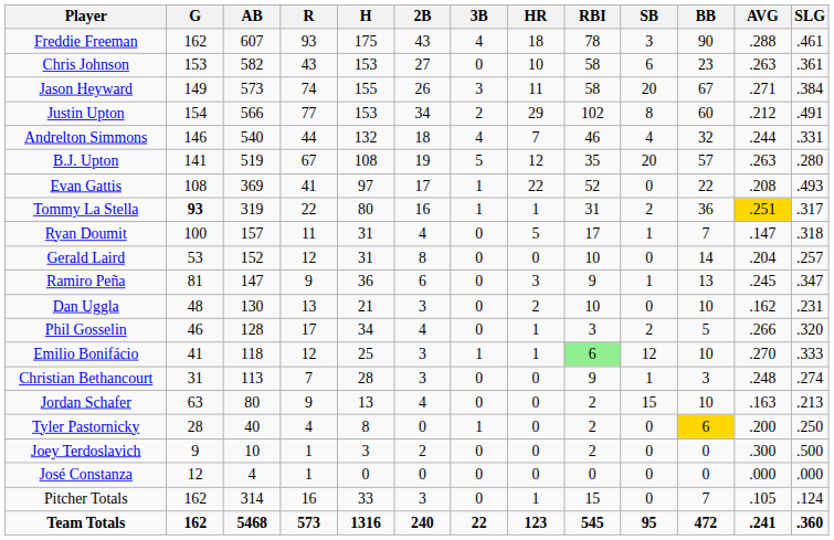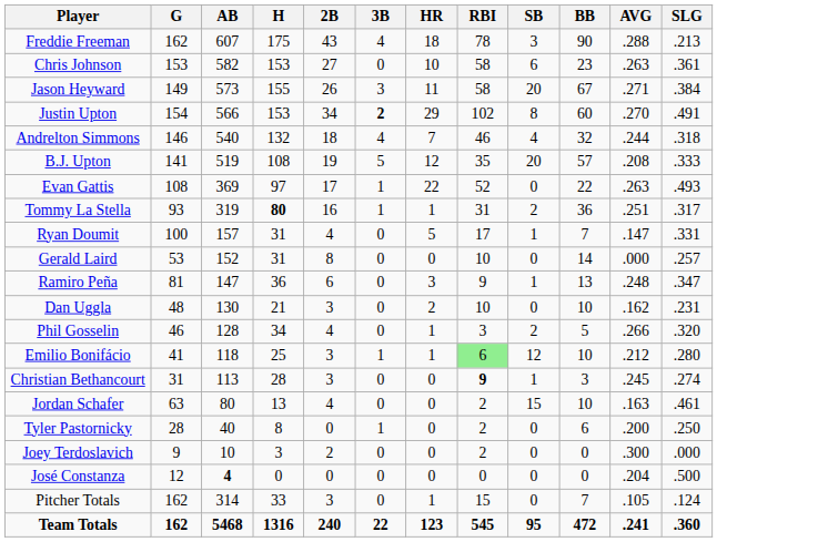 <table class=wikitable style="text-align:center">
 <tr>
 <th bgcolor=#DDDDFF; width="20%">Player</th>
 <th bgcolor=#DDDDFF; width="7%">G</th>
 <th bgcolor=#DDDDFF; width="7%">AB</th>
-<th bgcolor=#DDDDFF; width="7%">R</th>
 <th bgcolor=#DDDDFF; width="7%">H</th>
 <th bgcolor=#DDDDFF; width="7%">2B</th>
 <th bgcolor=#DDDDFF; width="7%">3B</th>
 <th bgcolor=#DDDDFF; width="7%">HR</th>
 <th bgcolor=#DDDDFF; width="7%">RBI</th>
 <th bgcolor=#DDDDFF; width="7%">SB</th>
 <th bgcolor=#DDDDFF; width="7%">BB</th>
 <th bgcolor=#DDDDFF; width="7%">AVG</th>
 <th bgcolor=#DDDDFF; width="7%">SLG</th>
 </tr>
 <tr>
 <td><a href='#'>Freddie Freeman</a></td>
 <td>162</td>
 <td>607</td>
-<td>93</td>
 <td>175</td>
 <td>43</td>
 <td>4</td>
 <td>18</td>
 <td>78</td>
 <td>3</td>
 <td>90</td>
 <td>.288</td>
-<td>.461</td>
+<td>.213</td>
 </tr>
 <tr>
 <td><a href='#'>Chris Johnson</a></td>
 <td>153</td>
 <td>582</td>
-<td>43</td>
 <td>153</td>
 <td>27</td>
 <td>0</td>
 <td>10</td>
 <td>58</td>
 <td>6</td>
 <td>23</td>
 <td>.263</td>
 <td>.361</td>
 </tr>
 <tr>
 <td><a href='#'>Jason Heyward</a></td>
 <td>149</td>
 <td>573</td>
-<td>74</td>
 <td>155</td>
 <td>26</td>
 <td>3</td>
 <td>11</td>
 <td>58</td>
 <td>20</td>
 <td>67</td>
 <td>.271</td>
 <td>.384</td>
 </tr>
 <tr>
 <td><a href='#'>Justin Upton</a></td>
 <td>154</td>
 <td>566</td>
-<td>77</td>
 <td>153</td>
 <td>34</td>
-<td>2</td>
+<td><strong>2</strong></td>
 <td>29</td>
 <td>102</td>
 <td>8</td>
 <td>60</td>
-<td>.212</td>
+<td>.270</td>
 <td>.491</td>
 </tr>
 <tr>
 <td><a href='#'>Andrelton Simmons</a></td>
 <td>146</td>
 <td>540</td>
-<td>44</td>
 <td>132</td>
 <td>18</td>
 <td>4</td>
 <td>7</td>
 <td>46</td>
 <td>4</td>
 <td>32</td>
 <td>.244</td>
-<td>.331</td>
+<td>.318</td>
 </tr>
 <tr>
 <td><a href='#'>B.J. Upton</a></td>
 <td>141</td>
 <td>519</td>
-<td>67</td>
 <td>108</td>
 <td>19</td>
 <td>5</td>
 <td>12</td>
 <td>35</td>
 <td>20</td>
 <td>57</td>
-<td>.263</td>
-<td>.280</td>
+<td>.208</td>
+<td>.333</td>
 </tr>
 <tr>
 <td><a href='#'>Evan Gattis</a></td>
 <td>108</td>
 <td>369</td>
-<td>41</td>
 <td>97</td>
 <td>17</td>
 <td>1</td>
 <td>22</td>
 <td>52</td>
 <td>0</td>
 <td>22</td>
-<td>.208</td>
+<td>.263</td>
 <td>.493</td>
 </tr>
 <tr>
 <td><a href='#'>Tommy La Stella</a></td>
-<td><strong>93</strong></td>
+<td>93</td>
 <td>319</td>
-<td>22</td>
-<td>80</td>
+<td><strong>80</strong></td>
 <td>16</td>
 <td>1</td>
 <td>1</td>
 <td>31</td>
 <td>2</td>
 <td>36</td>
-<td style="background: gold;">.251</td>
+<td>.251</td>
 <td>.317</td>
 </tr>
 <tr>
 <td><a href='#'>Ryan Doumit</a></td>
 <td>100</td>
 <td>157</td>
-<td>11</td>
 <td>31</td>
 <td>4</td>
 <td>0</td>
 <td>5</td>
 <td>17</td>
 <td>1</td>
 <td>7</td>
 <td>.147</td>
-<td>.318</td>
+<td>.331</td>
 </tr>
 <tr>
 <td><a href='#'>Gerald Laird</a></td>
 <td>53</td>
 <td>152</td>
-<td>12</td>
 <td>31</td>
 <td>8</td>
 <td>0</td>
 <td>0</td>
 <td>10</td>
 <td>0</td>
 <td>14</td>
-<td>.204</td>
+<td>.000</td>
 <td>.257</td>
 </tr>
 <tr>
 <td><a href='#'>Ramiro Peña</a></td>
 <td>81</td>
 <td>147</td>
-<td>9</td>
 <td>36</td>
 <td>6</td>
 <td>0</td>
 <td>3</td>
 <td>9</td>
 <td>1</td>
 <td>13</td>
-<td>.245</td>
+<td>.248</td>
 <td>.347</td>
 </tr>
 <tr>
 <td><a href='#'>Dan Uggla</a></td>
 <td>48</td>
 <td>130</td>
-<td>13</td>
 <td>21</td>
 <td>3</td>
 <td>0</td>
 <td>2</td>
 <td>10</td>
 <td>0</td>
 <td>10</td>
 <td>.162</td>
 <td>.231</td>
 </tr>
 <tr>
 <td><a href='#'>Phil Gosselin</a></td>
 <td>46</td>
 <td>128</td>
-<td>17</td>
 <td>34</td>
 <td>4</td>
 <td>0</td>
 <td>1</td>
 <td>3</td>
 <td>2</td>
 <td>5</td>
 <td>.266</td>
 <td>.320</td>
 </tr>
 <tr>
 <td><a href='#'>Emilio Bonifácio</a></td>
 <td>41</td>
 <td>118</td>
-<td>12</td>
 <td>25</td>
 <td>3</td>
 <td>1</td>
 <td>1</td>
 <td style="background: lightgreen;">6</td>
 <td>12</td>
 <td>10</td>
-<td>.270</td>
-<td>.333</td>
+<td>.212</td>
+<td>.280</td>
 </tr>
 <tr>
 <td><a href='#'>Christian Bethancourt</a></td>
 <td>31</td>
 <td>113</td>
-<td>7</td>
 <td>28</td>
 <td>3</td>
 <td>0</td>
 <td>0</td>
-<td>9</td>
+<td><strong>9</strong></td>
 <td>1</td>
 <td>3</td>
-<td>.248</td>
+<td>.245</td>
 <td>.274</td>
 </tr>
 <tr>
 <td><a href='#'>Jordan Schafer</a></td>
 <td>63</td>
 <td>80</td>
-<td>9</td>
 <td>13</td>
 <td>4</td>
 <td>0</td>
 <td>0</td>
 <td>2</td>
 <td>15</td>
 <td>10</td>
 <td>.163</td>
-<td>.213</td>
+<td>.461</td>
 </tr>
 <tr>
 <td><a href='#'>Tyler Pastornicky</a></td>
 <td>28</td>
 <td>40</td>
-<td>4</td>
 <td>8</td>
 <td>0</td>
 <td>1</td>
 <td>0</td>
 <td>2</td>
 <td>0</td>
-<td style="background: gold;">6</td>
+<td>6</td>
 <td>.200</td>
 <td>.250</td>
 </tr>
 <tr>
 <td><a href='#'>Joey Terdoslavich</a></td>
 <td>9</td>
 <td>10</td>
-<td>1</td>
 <td>3</td>
 <td>2</td>
 <td>0</td>
 <td>0</td>
 <td>2</td>
 <td>0</td>
 <td>0</td>
 <td>.300</td>
-<td>.500</td>
+<td>.000</td>
 </tr>
 <tr>
 <td><a href='#'>José Constanza</a></td>
 <td>12</td>
-<td>4</td>
-<td>1</td>
+<td><strong>4</strong></td>
 <td>0</td>
 <td>0</td>
 <td>0</td>
 <td>0</td>
 <td>0</td>
 <td>0</td>
 <td>0</td>
-<td>.000</td>
-<td>.000</td>
+<td>.204</td>
+<td>.500</td>
 </tr>
 <tr>
 <td>Pitcher Totals</td>
 <td>162</td>
 <td>314</td>
-<td>16</td>
 <td>33</td>
 <td>3</td>
 <td>0</td>
 <td>1</td>
 <td>15</td>
 <td>0</td>
 <td>7</td>
 <td>.105</td>
 <td>.124</td>
 </tr>
 <tr>
 <td><strong>Team Totals</strong></td>
 <td><strong>162</strong></td>
 <td><strong>5468</strong></td>
-<td><strong>573</strong></td>
 <td><strong>1316</strong></td>
 <td><strong>240</strong></td>
 <td><strong>22</strong></td>
 <td><strong>123</strong></td>
 <td><strong>545</strong></td>
 <td><strong>95</strong></td>
 <td><strong>472</strong></td>
 <td><strong>.241</strong></td>
 <td><strong>.360</strong></td>
 </tr>
 </table>
